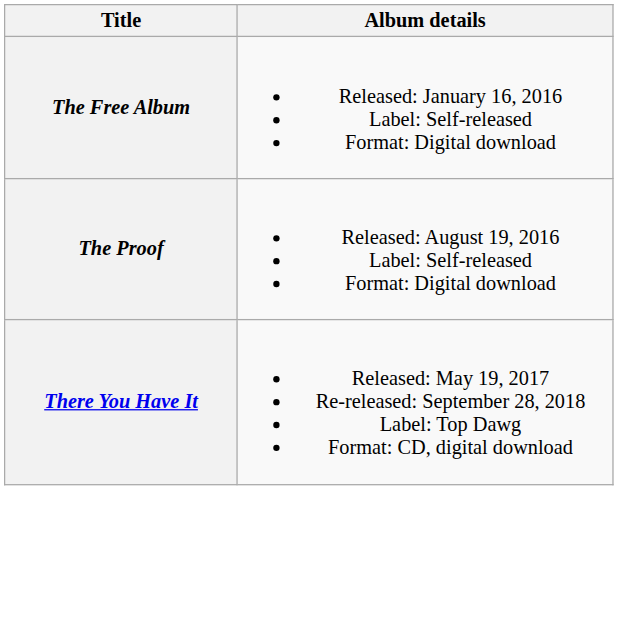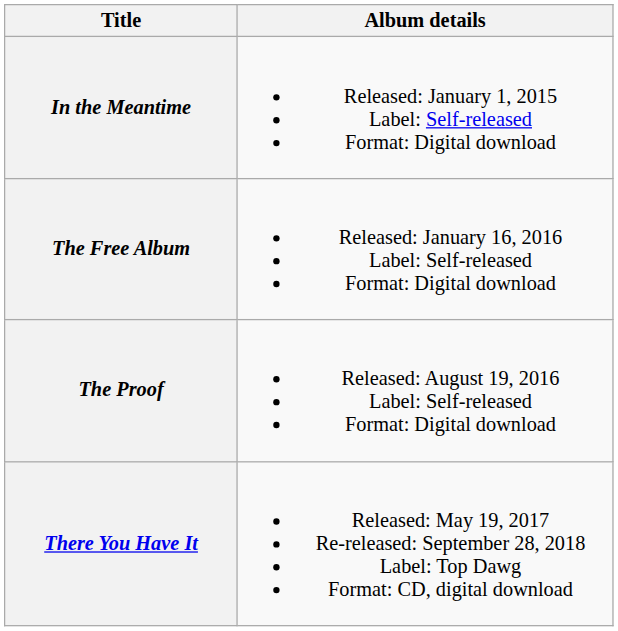 <table class="wikitable plainrowheaders" style="text-align:center;">
 <tr>
 <th scope="col" style="width:11em;">Title</th>
 <th scope="col" style="width:18em;">Album details</th>
+</tr>
+<tr>
+<th scope="row"><em>In the Meantime</em></th>
+<td><br><ul><li>Released: January 1, 2015</li><li>Label: <a href='#'>Self-released</a></li><li>Format: Digital download</li></ul></td>
 </tr>
 <tr>
 <th scope="row"><em>The Free Album</em></th>
 <td><br><ul><li>Released: January 16, 2016</li><li>Label: Self-released</li><li>Format: Digital download</li></ul></td>
 </tr>
 <tr>
 <th scope="row"><em>The Proof</em></th>
 <td><br><ul><li>Released: August 19, 2016</li><li>Label: Self-released</li><li>Format: Digital download</li></ul></td>
 </tr>
 <tr>
 <th scope="row"><em><a href='#'>There You Have It</a></em></th>
 <td><br><ul><li>Released: May 19, 2017</li><li>Re-released: September 28, 2018</li><li>Label: Top Dawg</li><li>Format: CD, digital download</li></ul></td>
 </tr>
 </table>
